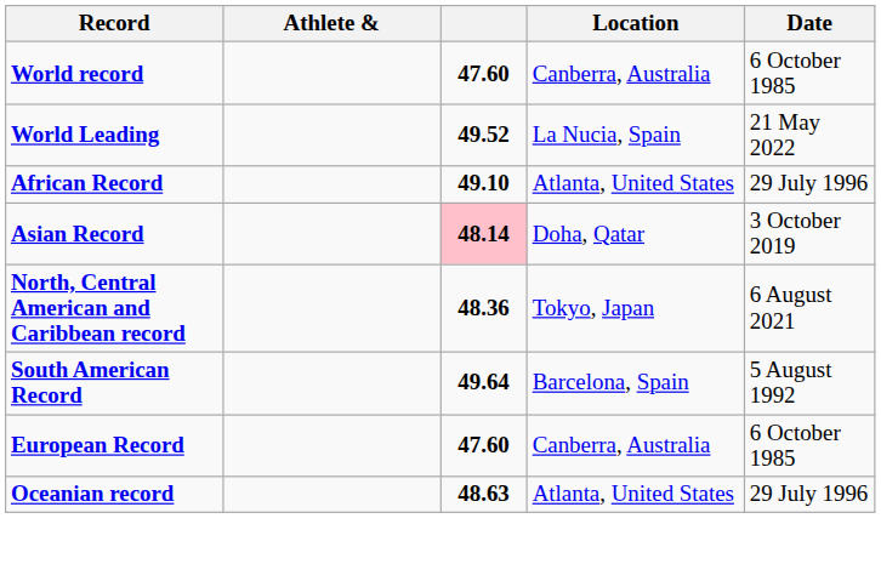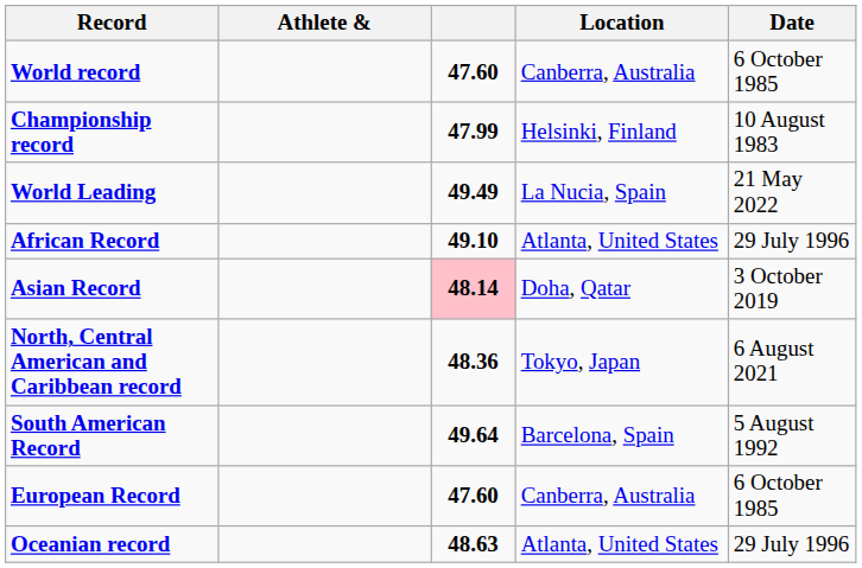 <table class="wikitable">
 <tr>
 <th width=25% align=center>Record</th>
 <th width=25% align=center>Athlete & </th>
 <th width=10% align=center></th>
 <th width=25% align=center>Location</th>
 <th width=15% align=center>Date</th>
 </tr>
 <tr>
 <td><strong><a href='#'>World record</a></strong></td>
 <td></td>
 <td align=center><strong>47.60</strong></td>
 <td><a href='#'>Canberra</a>, <a href='#'>Australia</a></td>
 <td>6 October 1985</td>
 </tr>
 <tr>
+<td><strong><a href='#'>Championship record</a></strong></td>
+<td></td>
+<td align=center><strong>47.99</strong></td>
+<td><a href='#'>Helsinki</a>, <a href='#'>Finland</a></td>
+<td>10 August 1983</td>
+</tr>
+<tr>
 <td><strong><a href='#'>World Leading</a></strong></td>
 <td></td>
-<td align=center><strong>49.52</strong></td>
+<td align=center><strong>49.49</strong></td>
 <td><a href='#'>La Nucia</a>, <a href='#'>Spain</a></td>
 <td>21 May 2022</td>
 </tr>
 <tr>
 <td><strong><a href='#'>African Record</a></strong></td>
 <td></td>
 <td align=center><strong>49.10</strong></td>
 <td><a href='#'>Atlanta</a>, <a href='#'>United States</a></td>
 <td>29 July 1996</td>
 </tr>
 <tr>
 <td><strong><a href='#'>Asian Record</a></strong></td>
 <td></td>
 <td align=center style="background: pink;"><strong>48.14</strong></td>
 <td><a href='#'>Doha</a>, <a href='#'>Qatar</a></td>
 <td>3 October 2019</td>
 </tr>
 <tr>
 <td><strong><a href='#'>North, Central American and Caribbean record</a></strong></td>
 <td></td>
 <td align=center><strong>48.36</strong></td>
 <td><a href='#'>Tokyo</a>, <a href='#'>Japan</a></td>
 <td>6 August 2021</td>
 </tr>
 <tr>
 <td><strong><a href='#'>South American Record</a></strong></td>
 <td></td>
 <td align=center><strong>49.64</strong></td>
 <td><a href='#'>Barcelona</a>, <a href='#'>Spain</a></td>
 <td>5 August 1992</td>
 </tr>
 <tr>
 <td><strong><a href='#'>European Record</a></strong></td>
 <td></td>
 <td align=center><strong>47.60</strong></td>
 <td><a href='#'>Canberra</a>, <a href='#'>Australia</a></td>
 <td>6 October 1985</td>
 </tr>
 <tr>
 <td><strong><a href='#'>Oceanian record</a></strong></td>
 <td></td>
 <td align=center><strong>48.63</strong></td>
 <td><a href='#'>Atlanta</a>, <a href='#'>United States</a></td>
 <td>29 July 1996</td>
 </tr>
 </table>
